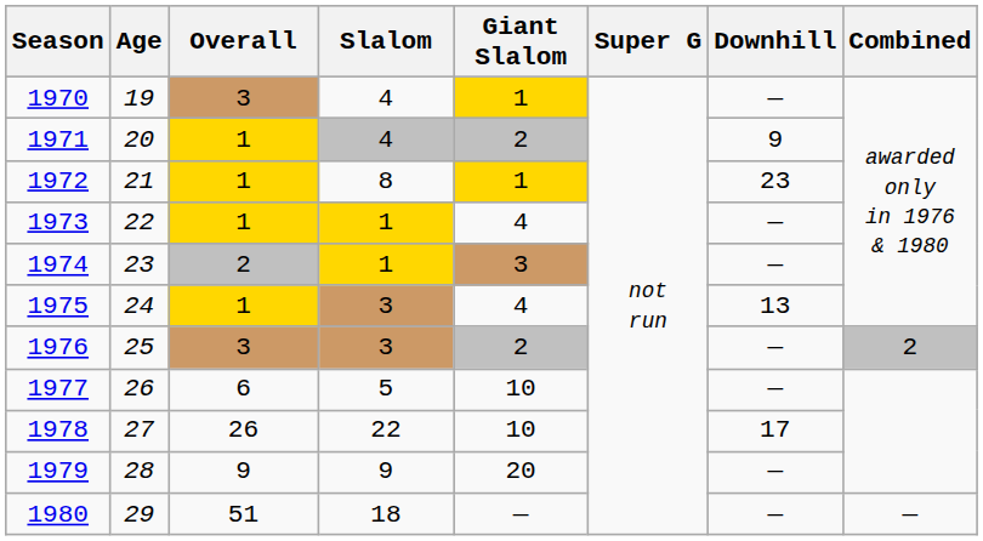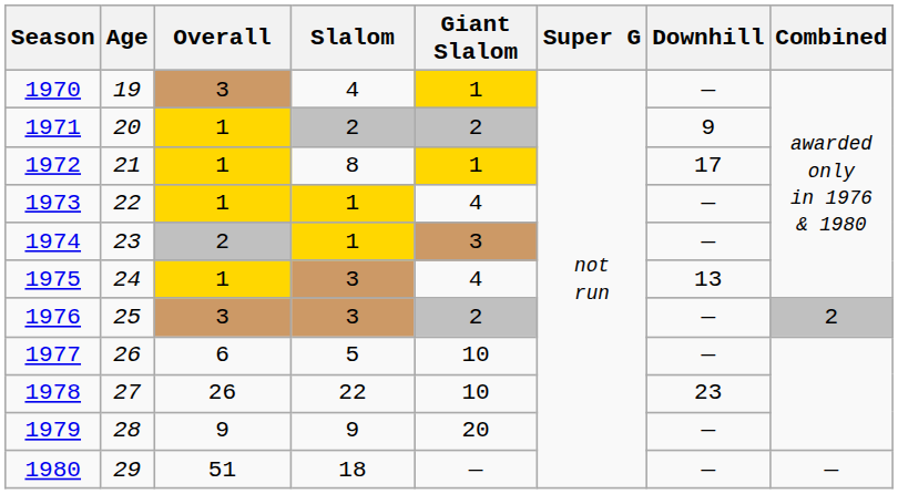 <table class=wikitable style="text-align:center">
 <tr>
 <th>Season</th>
 <th>Age</th>
 <th> Overall </th>
 <th> Slalom </th>
 <th>Giant<br> Slalom </th>
 <th>Super G</th>
 <th>Downhill</th>
 <th>Combined</th>
 </tr>
 <tr>
 <td><a href='#'>1970</a></td>
 <td><em>19</em></td>
 <td bgcolor="cc9966">3</td>
 <td>4</td>
 <td bgcolor="gold">1</td>
 <td rowspan=11><small><em>not<br>run</em> </small></td>
 <td>—</td>
 <td rowspan=6><small><em>awarded<br>only<br>in 1976<br>& 1980</em> </small></td>
 </tr>
 <tr>
 <td><a href='#'>1971</a></td>
 <td><em>20</em></td>
 <td bgcolor="gold">1</td>
-<td bgcolor="silver">4</td>
+<td bgcolor="silver">2</td>
 <td bgcolor="silver">2</td>
 <td>9</td>
 </tr>
 <tr>
 <td><a href='#'>1972</a></td>
 <td><em>21</em></td>
 <td bgcolor="gold">1</td>
 <td>8</td>
 <td bgcolor="gold">1</td>
-<td>23</td>
+<td>17</td>
 </tr>
 <tr>
 <td><a href='#'>1973</a></td>
 <td><em>22</em></td>
 <td bgcolor="gold">1</td>
 <td bgcolor="gold">1</td>
 <td>4</td>
 <td>—</td>
 </tr>
 <tr>
 <td><a href='#'>1974</a></td>
 <td><em>23</em></td>
 <td bgcolor="silver">2</td>
 <td bgcolor="gold">1</td>
 <td bgcolor="cc9966">3</td>
 <td>—</td>
 </tr>
 <tr>
 <td><a href='#'>1975</a></td>
 <td><em>24</em></td>
 <td bgcolor="gold">1</td>
 <td bgcolor="cc9966">3</td>
 <td>4</td>
 <td>13</td>
 </tr>
 <tr>
 <td><a href='#'>1976</a></td>
 <td><em>25</em></td>
 <td bgcolor="cc9966">3</td>
 <td bgcolor="cc9966">3</td>
 <td bgcolor="silver">2</td>
 <td>—</td>
 <td bgcolor="silver">2</td>
 </tr>
 <tr>
 <td><a href='#'>1977</a></td>
 <td><em>26</em></td>
 <td>6</td>
 <td>5</td>
 <td>10</td>
 <td>—</td>
 <td rowspan=3></td>
 </tr>
 <tr>
 <td><a href='#'>1978</a></td>
 <td><em>27</em></td>
 <td>26</td>
 <td>22</td>
 <td>10</td>
-<td>17</td>
+<td>23</td>
 </tr>
 <tr>
 <td><a href='#'>1979</a></td>
 <td><em>28</em></td>
 <td>9</td>
 <td>9</td>
 <td>20</td>
 <td>—</td>
 </tr>
 <tr>
 <td><a href='#'>1980</a></td>
 <td><em>29</em></td>
 <td>51</td>
 <td>18</td>
 <td>—</td>
 <td>—</td>
 <td>—</td>
 </tr>
 </table>
